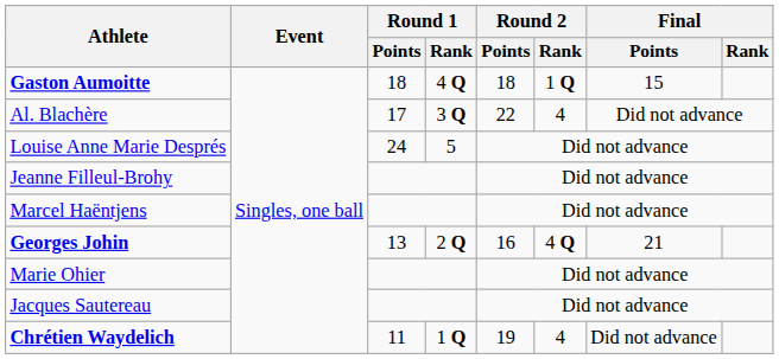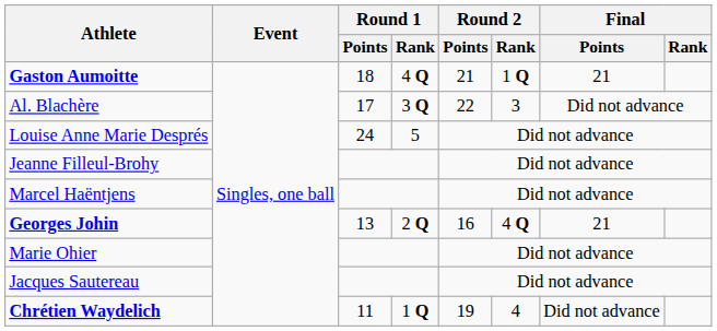 <table class="wikitable" style="font-size:90%;">
 <tr>
 <th rowspan=2>Athlete</th>
 <th rowspan=2>Event</th>
 <th colspan=2>Round 1</th>
 <th colspan=2>Round 2</th>
 <th colspan=2>Final</th>
 </tr>
 <tr style="font-size:95%">
 <th>Points</th>
 <th>Rank</th>
 <th>Points</th>
 <th>Rank</th>
 <th>Points</th>
 <th>Rank</th>
 </tr>
 <tr align=center>
 <td align=left><strong><a href='#'>Gaston Aumoitte</a></strong></td>
 <td align=left rowspan=9><a href='#'>Singles, one ball</a></td>
 <td>18</td>
 <td>4 <strong>Q</strong></td>
-<td>18</td>
+<td>21</td>
 <td>1 <strong>Q</strong></td>
-<td>15</td>
+<td>21</td>
 <td></td>
 </tr>
 <tr align=center>
 <td align=left><a href='#'>Al. Blachère</a></td>
 <td>17</td>
 <td>3 <strong>Q</strong></td>
 <td>22</td>
-<td>4</td>
+<td>3</td>
 <td colspan=2>Did not advance</td>
 </tr>
 <tr align=center>
 <td align=left><a href='#'>Louise Anne Marie Després</a></td>
 <td>24</td>
 <td>5</td>
 <td colspan=4>Did not advance</td>
 </tr>
 <tr align=center>
 <td align=left><a href='#'>Jeanne Filleul-Brohy</a></td>
 <td colspan=2></td>
 <td colspan=4>Did not advance</td>
 </tr>
 <tr align=center>
 <td align=left><a href='#'>Marcel Haëntjens</a></td>
 <td colspan=2></td>
 <td colspan=4>Did not advance</td>
 </tr>
 <tr align=center>
 <td align=left><strong><a href='#'>Georges Johin</a></strong></td>
 <td>13</td>
 <td>2 <strong>Q</strong></td>
 <td>16</td>
 <td>4 <strong>Q</strong></td>
 <td>21</td>
 <td></td>
 </tr>
 <tr align=center>
 <td align=left><a href='#'>Marie Ohier</a></td>
 <td colspan=2></td>
 <td colspan=4>Did not advance</td>
 </tr>
 <tr align=center>
 <td align=left><a href='#'>Jacques Sautereau</a></td>
 <td colspan=2></td>
 <td colspan=4>Did not advance</td>
 </tr>
 <tr align=center>
 <td align=left><strong><a href='#'>Chrétien Waydelich</a></strong></td>
 <td>11</td>
 <td>1 <strong>Q</strong></td>
 <td>19</td>
 <td>4</td>
 <td>Did not advance</td>
 <td></td>
 </tr>
 </table>
